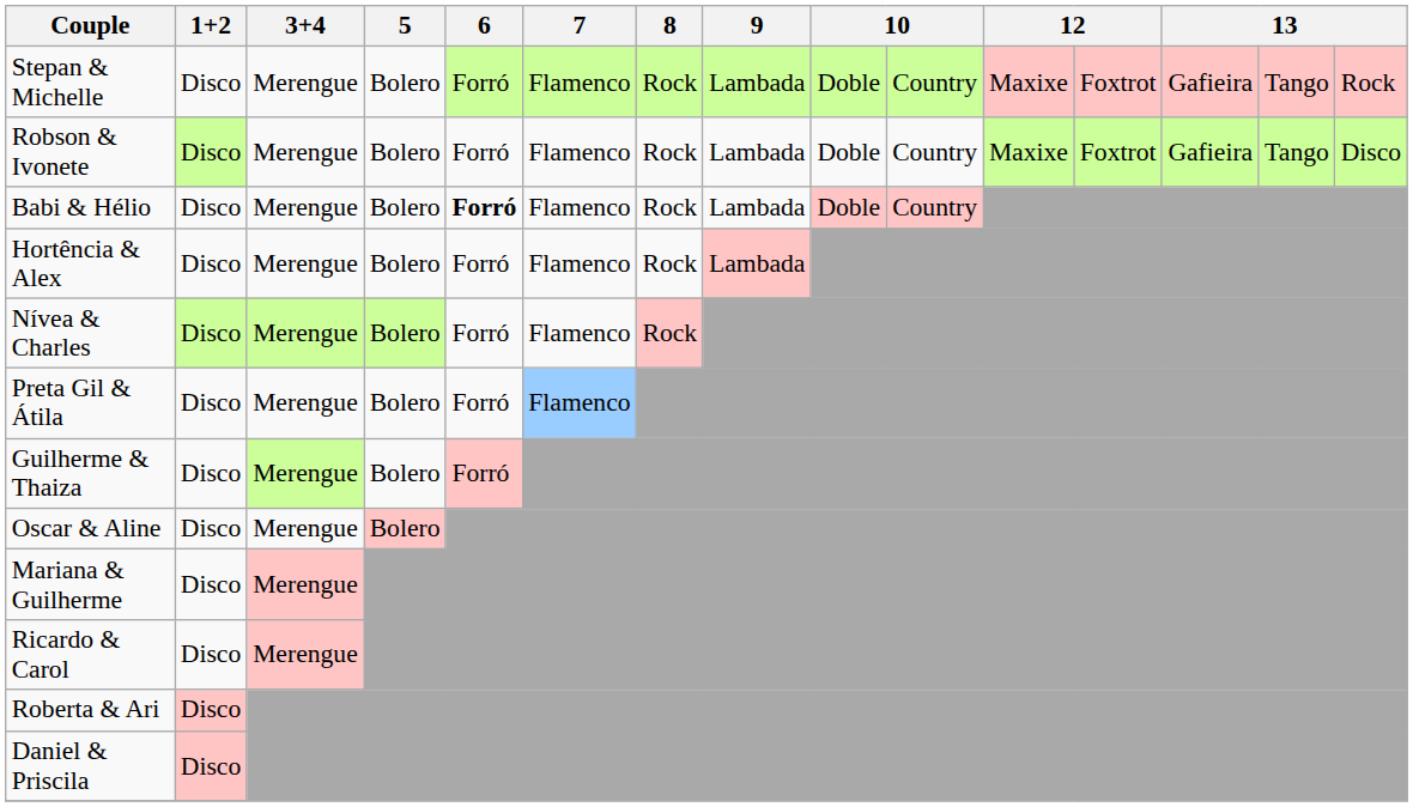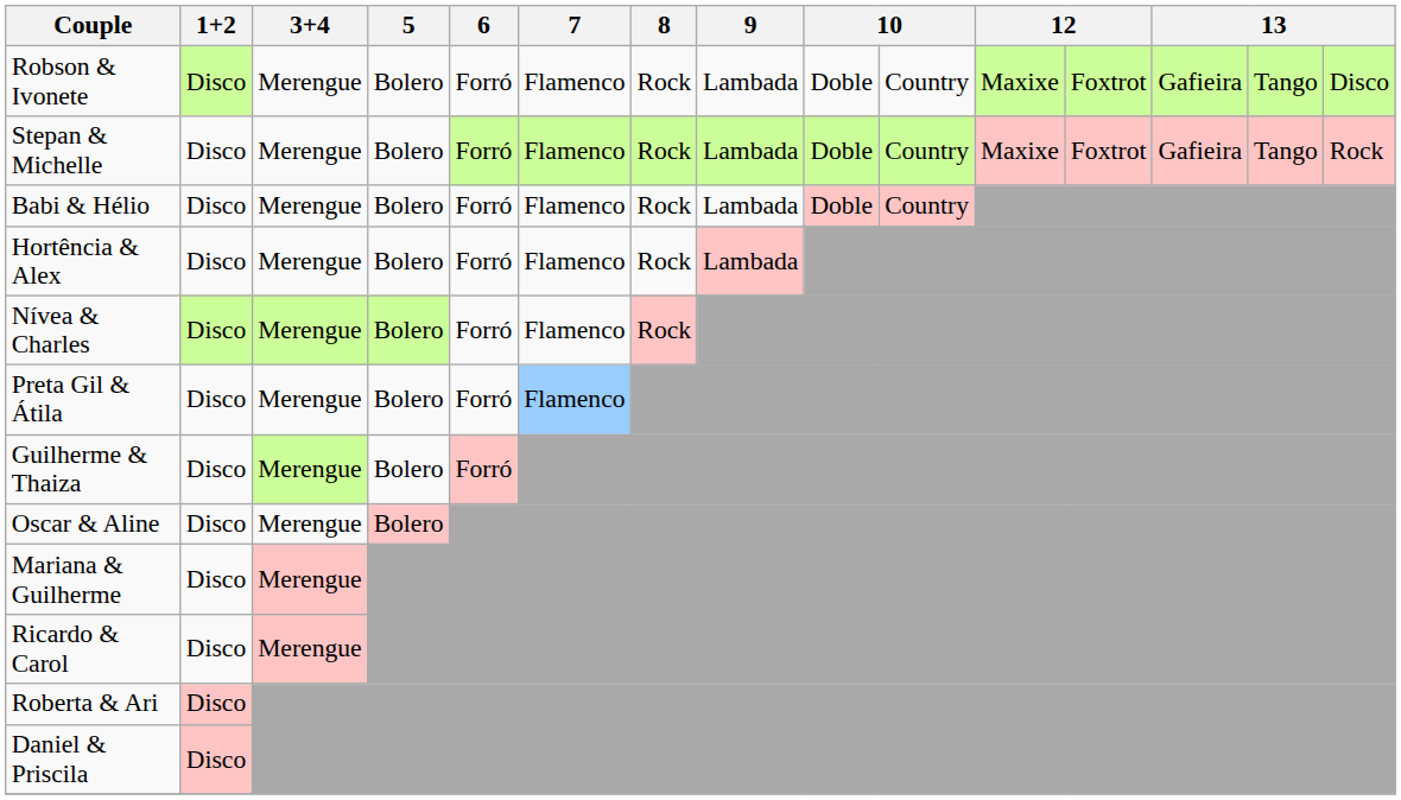 <table class="wikitable" align="center">
 <tr>
 <th>Couple</th>
 <th>1+2</th>
 <th>3+4</th>
 <th>5</th>
 <th>6</th>
 <th>7</th>
 <th>8</th>
 <th>9</th>
 <th colspan=2>10</th>
 <th colspan=2>12</th>
 <th colspan=3>13</th>
+</tr>
+<tr>
+<td>Robson & Ivonete</td>
+<td bgcolor="#CCFF99">Disco</td>
+<td>Merengue</td>
+<td>Bolero</td>
+<td>Forró</td>
+<td>Flamenco</td>
+<td>Rock</td>
+<td>Lambada</td>
+<td>Doble</td>
+<td>Country</td>
+<td bgcolor="#CCFF99">Maxixe</td>
+<td bgcolor="#CCFF99">Foxtrot</td>
+<td bgcolor="#CCFF99">Gafieira</td>
+<td bgcolor="#CCFF99">Tango</td>
+<td bgcolor="#CCFF99">Disco</td>
 </tr>
 <tr>
 <td>Stepan & Michelle</td>
 <td>Disco</td>
 <td>Merengue</td>
 <td>Bolero</td>
 <td bgcolor="#CCFF99">Forró</td>
 <td bgcolor="#CCFF99">Flamenco</td>
 <td bgcolor="#CCFF99">Rock</td>
 <td bgcolor="#CCFF99">Lambada</td>
 <td bgcolor="#CCFF99">Doble</td>
 <td bgcolor="#CCFF99">Country</td>
 <td bgcolor="#FFC5C5">Maxixe</td>
 <td bgcolor="#FFC5C5">Foxtrot</td>
 <td bgcolor="#FFC5C5">Gafieira</td>
 <td bgcolor="#FFC5C5">Tango</td>
 <td bgcolor="#FFC5C5">Rock</td>
 </tr>
 <tr>
-<td>Robson & Ivonete</td>
-<td bgcolor="#CCFF99">Disco</td>
-<td>Merengue</td>
-<td>Bolero</td>
-<td>Forró</td>
-<td>Flamenco</td>
-<td>Rock</td>
-<td>Lambada</td>
-<td>Doble</td>
-<td>Country</td>
-<td bgcolor="#CCFF99">Maxixe</td>
-<td bgcolor="#CCFF99">Foxtrot</td>
-<td bgcolor="#CCFF99">Gafieira</td>
-<td bgcolor="#CCFF99">Tango</td>
-<td bgcolor="#CCFF99">Disco</td>
-</tr>
-<tr>
 <td>Babi & Hélio</td>
 <td>Disco</td>
 <td>Merengue</td>
 <td>Bolero</td>
-<td><strong>Forró</strong></td>
+<td>Forró</td>
 <td>Flamenco</td>
 <td>Rock</td>
 <td>Lambada</td>
 <td bgcolor="#FFC5C5">Doble</td>
 <td bgcolor="#FFC5C5">Country</td>
 <td colspan="5" bgcolor="darkgray"></td>
 </tr>
 <tr>
 <td>Hortência & Alex</td>
 <td>Disco</td>
 <td>Merengue</td>
 <td>Bolero</td>
 <td>Forró</td>
 <td>Flamenco</td>
 <td>Rock</td>
 <td bgcolor="#FFC5C5">Lambada</td>
 <td colspan="7" bgcolor="darkgray"></td>
 </tr>
 <tr>
 <td>Nívea & Charles</td>
 <td bgcolor="#CCFF99">Disco</td>
 <td bgcolor="#CCFF99">Merengue</td>
 <td bgcolor="#CCFF99">Bolero</td>
 <td>Forró</td>
 <td>Flamenco</td>
 <td bgcolor="#FFC5C5">Rock</td>
 <td colspan="8" bgcolor="darkgray"></td>
 </tr>
 <tr>
 <td>Preta Gil & Átila</td>
 <td>Disco</td>
 <td>Merengue</td>
 <td>Bolero</td>
 <td>Forró</td>
 <td bgcolor="#99CCFF">Flamenco</td>
 <td colspan="9" bgcolor="darkgray"></td>
 </tr>
 <tr>
 <td>Guilherme & Thaiza</td>
 <td>Disco</td>
 <td bgcolor="#CCFF99">Merengue</td>
 <td>Bolero</td>
 <td bgcolor="#FFC5C5">Forró</td>
 <td colspan="10" bgcolor="darkgray"></td>
 </tr>
 <tr>
 <td>Oscar & Aline</td>
 <td>Disco</td>
 <td>Merengue</td>
 <td bgcolor="#FFC5C5">Bolero</td>
 <td colspan="11" bgcolor="darkgray"></td>
 </tr>
 <tr>
 <td>Mariana & Guilherme</td>
 <td>Disco</td>
 <td bgcolor="#FFC5C5">Merengue</td>
 <td colspan="12" bgcolor="darkgray"></td>
 </tr>
 <tr>
 <td>Ricardo & Carol</td>
 <td>Disco</td>
 <td bgcolor="#FFC5C5">Merengue</td>
 <td colspan="12" bgcolor="darkgray"></td>
 </tr>
 <tr>
 <td>Roberta & Ari</td>
 <td bgcolor="#FFC5C5">Disco</td>
 <td colspan="13" bgcolor="darkgray"></td>
 </tr>
 <tr>
 <td>Daniel & Priscila</td>
 <td bgcolor="#FFC5C5">Disco</td>
 <td colspan="13" bgcolor="darkgray"></td>
 </tr>
 <tr>
 </tr>
 </table>
